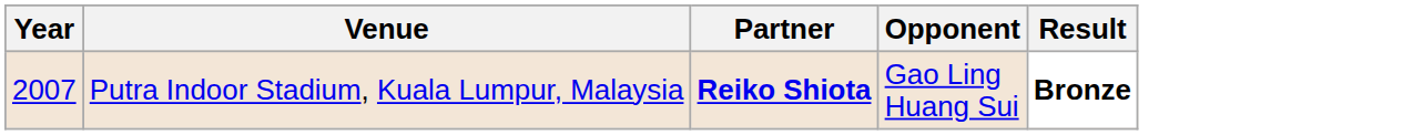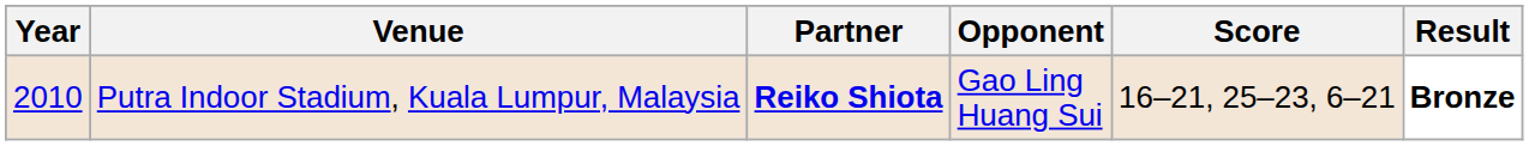 <table class="sortable wikitable" style="font-size: 90%;">
 <tr>
 <th>Year</th>
 <th>Venue</th>
 <th>Partner</th>
 <th>Opponent</th>
+<th>Score</th>
 <th>Result</th>
 </tr>
 <tr style="background:#F3E6D7">
-<td align="center"><a href='#'>2007</a></td>
+<td align="center"><a href='#'>2010</a></td>
 <td align="left"><a href='#'>Putra Indoor Stadium</a>, <a href='#'>Kuala Lumpur, Malaysia</a></td>
 <td align="left"><strong> <a href='#'>Reiko Shiota</a></strong></td>
 <td align="left"> <a href='#'>Gao Ling</a> <br>  <a href='#'>Huang Sui</a></td>
+<td align="left">16–21, 25–23, 6–21</td>
 <td style="text-align:left; background:white"> <strong>Bronze</strong></td>
 </tr>
 </table>
